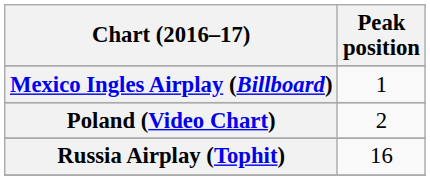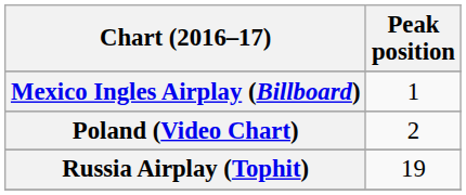 <table class="wikitable sortable plainrowheaders" border="1" style="text-align:center;">
 <tr>
 <th>Chart (2016–17)</th>
 <th>Peak<br>position</th>
 </tr>
 <tr>
 </tr>
 <tr>
 </tr>
 <tr>
 </tr>
 <tr>
 </tr>
 <tr>
 </tr>
 <tr>
 </tr>
 <tr>
 </tr>
 <tr>
 </tr>
 <tr>
 </tr>
 <tr>
 </tr>
 <tr>
 </tr>
 <tr>
 </tr>
 <tr>
 </tr>
 <tr>
 </tr>
 <tr>
 </tr>
 <tr>
 </tr>
 <tr>
 </tr>
 <tr>
 <th scope="row"><a href='#'>Mexico Ingles Airplay</a> (<em><a href='#'>Billboard</a></em>)</th>
 <td>1</td>
 </tr>
 <tr>
 </tr>
 <tr>
 </tr>
 <tr>
 </tr>
 <tr>
 </tr>
 <tr>
 </tr>
 <tr>
 <th scope="row">Poland (<a href='#'>Video Chart</a>)</th>
 <td>2</td>
 </tr>
 <tr>
 </tr>
 <tr>
 <th scope="row">Russia Airplay (<a href='#'>Tophit</a>)</th>
-<td>16</td>
+<td>19</td>
 </tr>
 <tr>
 </tr>
 <tr>
 </tr>
 <tr>
 </tr>
 <tr>
 </tr>
 <tr>
 </tr>
 <tr>
 </tr>
 <tr>
 </tr>
 <tr>
 </tr>
 <tr>
 </tr>
 <tr>
 </tr>
 <tr>
 </tr>
 </table>
